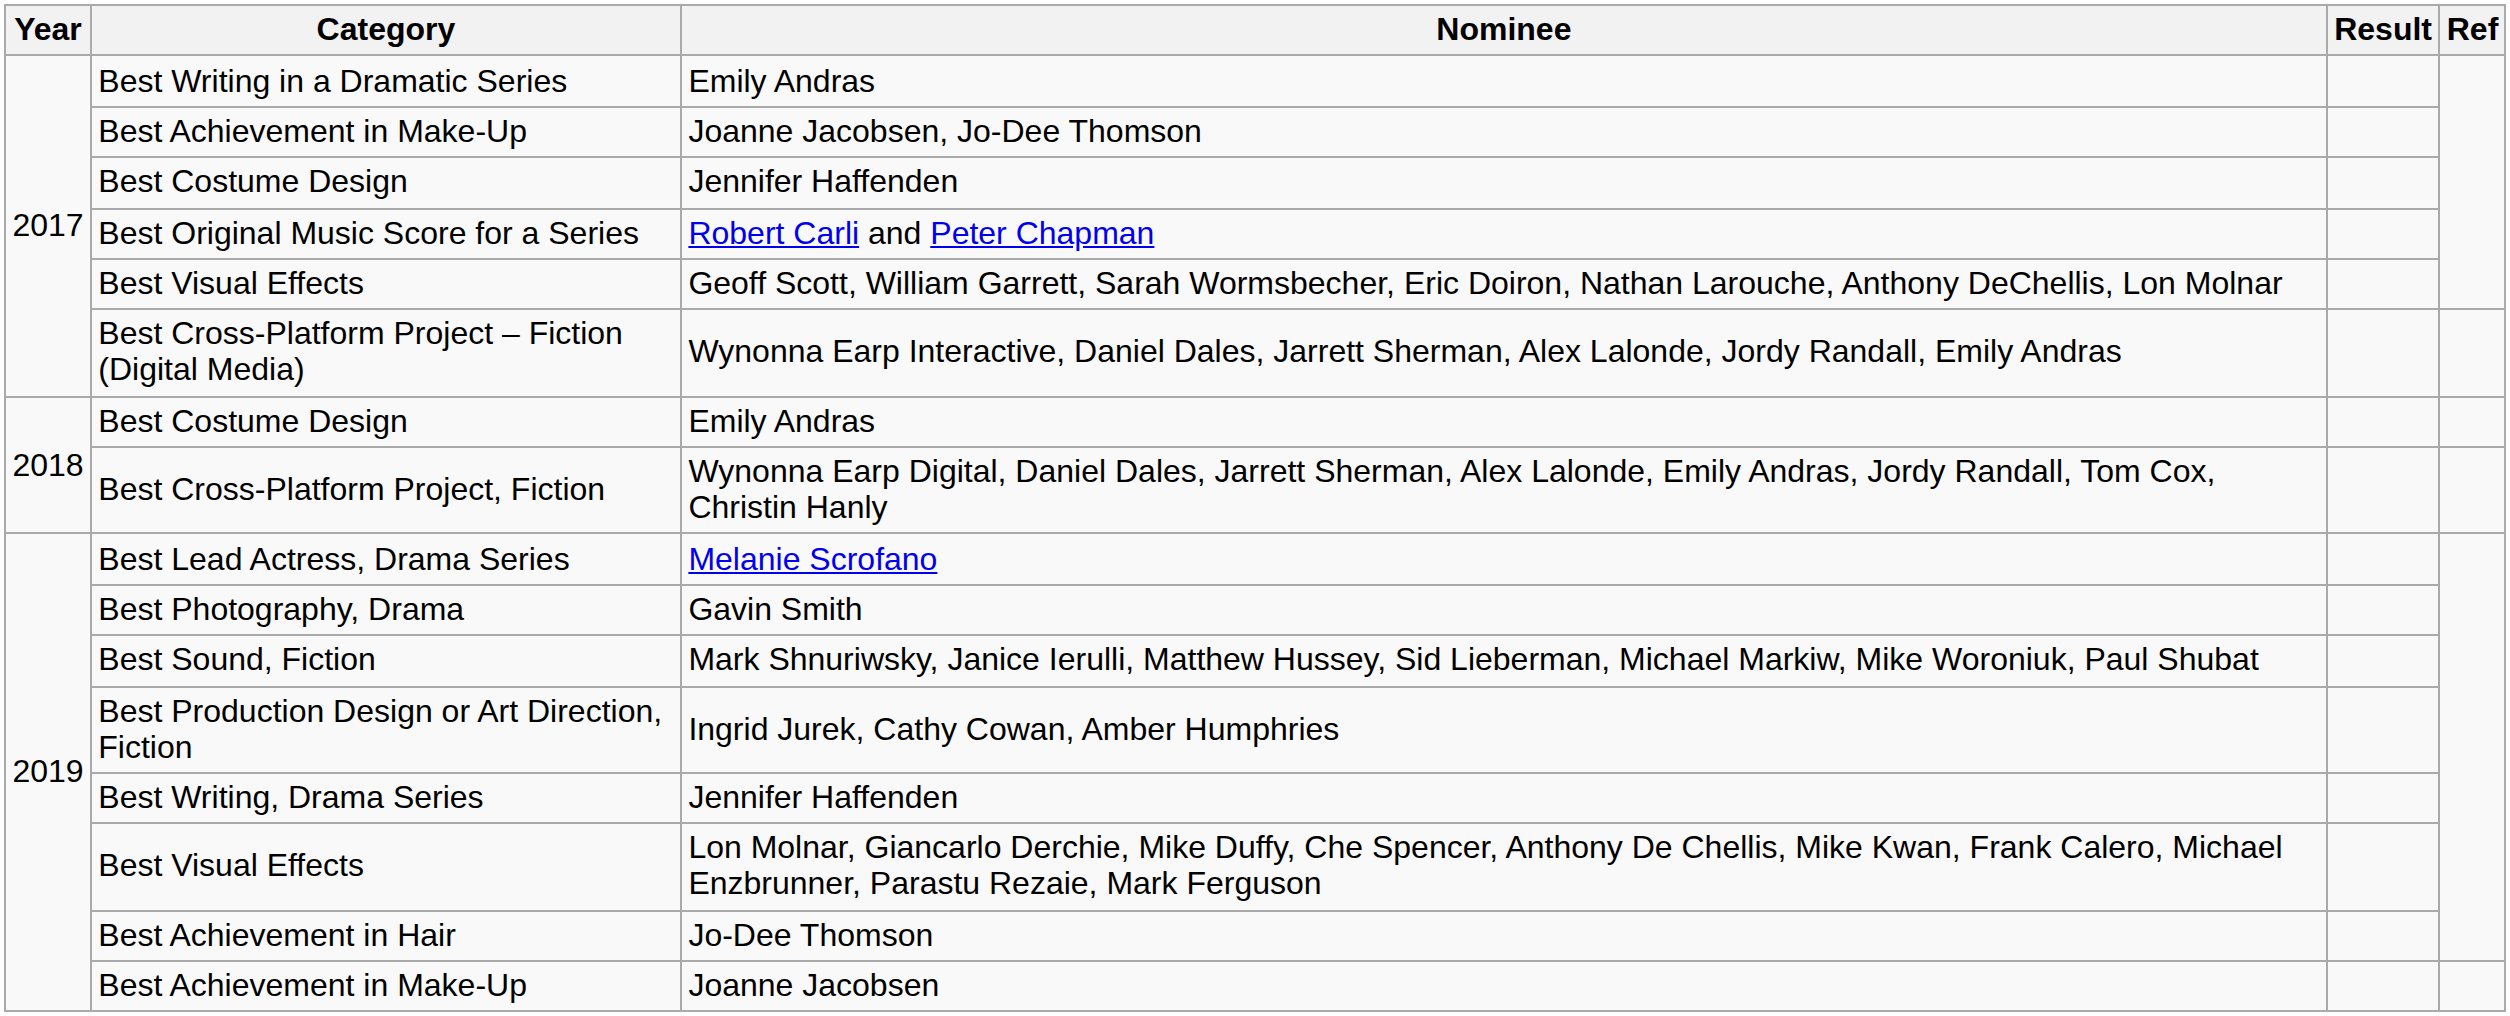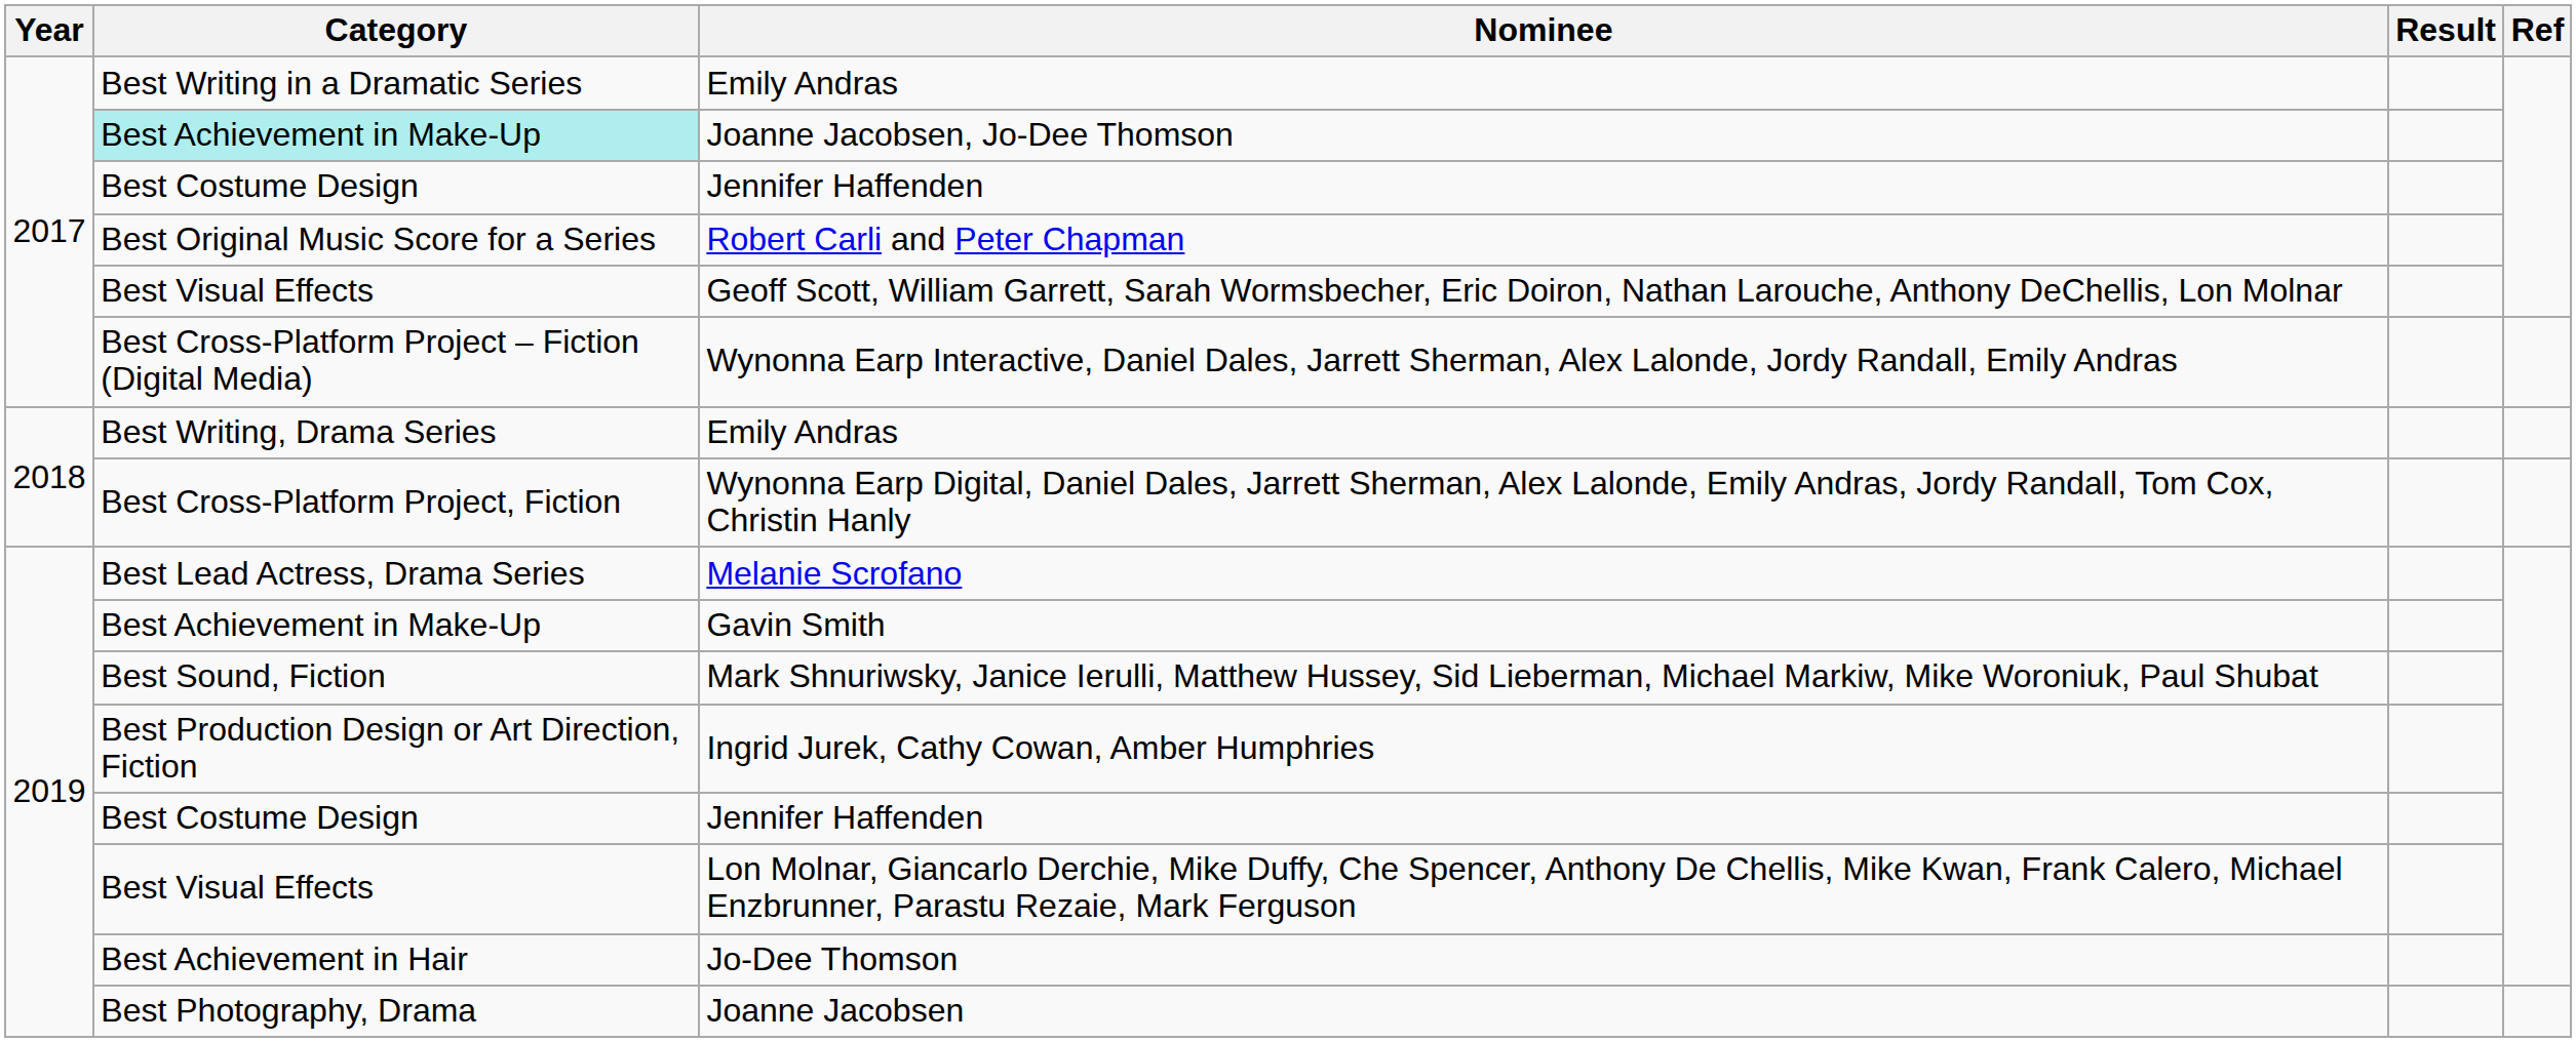 <table class="wikitable" style="width:99%;">
 <tr style="text-align:center;">
 <th>Year</th>
 <th>Category</th>
 <th>Nominee</th>
 <th>Result</th>
 <th>Ref</th>
 </tr>
 <tr>
 <td rowspan=6>2017</td>
 <td>Best Writing in a Dramatic Series</td>
 <td>Emily Andras  </td>
 <td></td>
 <td rowspan=5><br><br><br><br></td>
 </tr>
 <tr>
-<td>Best Achievement in Make-Up</td>
+<td style="background: paleturquoise;">Best Achievement in Make-Up</td>
 <td>Joanne Jacobsen, Jo-Dee Thomson </td>
 <td></td>
 </tr>
 <tr>
 <td>Best Costume Design</td>
 <td>Jennifer Haffenden </td>
 <td></td>
 </tr>
 <tr>
 <td>Best Original Music Score for a Series</td>
 <td><a href='#'>Robert Carli</a> and <a href='#'>Peter Chapman</a> </td>
 <td></td>
 </tr>
 <tr>
 <td>Best Visual Effects</td>
 <td>Geoff Scott, William Garrett, Sarah Wormsbecher, Eric Doiron, Nathan Larouche, Anthony DeChellis, Lon Molnar </td>
 <td></td>
 </tr>
 <tr>
 <td>Best Cross-Platform Project – Fiction (Digital Media)</td>
 <td>Wynonna Earp Interactive, Daniel Dales, Jarrett Sherman, Alex Lalonde, Jordy Randall, Emily Andras </td>
 <td></td>
 <td></td>
 </tr>
 <tr>
 <td rowspan=2>2018</td>
-<td>Best Costume Design</td>
+<td>Best Writing, Drama Series</td>
 <td>Emily Andras  </td>
 <td></td>
 <td></td>
 </tr>
 <tr>
 <td>Best Cross-Platform Project, Fiction</td>
 <td>Wynonna Earp Digital, Daniel Dales, Jarrett Sherman, Alex Lalonde, Emily Andras, Jordy Randall, Tom Cox, Christin Hanly </td>
 <td></td>
 <td></td>
 </tr>
 <tr>
 <td rowspan=8>2019</td>
 <td>Best Lead Actress, Drama Series</td>
 <td><a href='#'>Melanie Scrofano</a></td>
 <td></td>
 <td rowspan=7> <br> <br> <br> <br> <br> <br></td>
 </tr>
 <tr>
-<td>Best Photography, Drama</td>
+<td>Best Achievement in Make-Up</td>
 <td>Gavin Smith </td>
 <td></td>
 </tr>
 <tr>
 <td>Best Sound, Fiction</td>
 <td>Mark Shnuriwsky, Janice Ierulli, Matthew Hussey, Sid Lieberman, Michael Markiw, Mike Woroniuk, Paul Shubat </td>
 <td></td>
 </tr>
 <tr>
 <td>Best Production Design or Art Direction, Fiction</td>
 <td>Ingrid Jurek, Cathy Cowan, Amber Humphries </td>
 <td></td>
 </tr>
 <tr>
-<td>Best Writing, Drama Series</td>
+<td>Best Costume Design</td>
 <td>Jennifer Haffenden </td>
 <td></td>
 </tr>
 <tr>
 <td>Best Visual Effects</td>
 <td>Lon Molnar, Giancarlo Derchie, Mike Duffy, Che Spencer, Anthony De Chellis, Mike Kwan, Frank Calero, Michael Enzbrunner, Parastu Rezaie, Mark Ferguson </td>
 <td></td>
 </tr>
 <tr>
 <td>Best Achievement in Hair</td>
 <td>Jo-Dee Thomson </td>
 <td></td>
 </tr>
 <tr>
-<td>Best Achievement in Make-Up</td>
+<td>Best Photography, Drama</td>
 <td>Joanne Jacobsen </td>
 <td></td>
 <td></td>
 </tr>
 <tr>
 </tr>
 </table>
